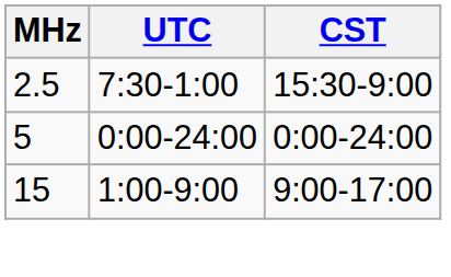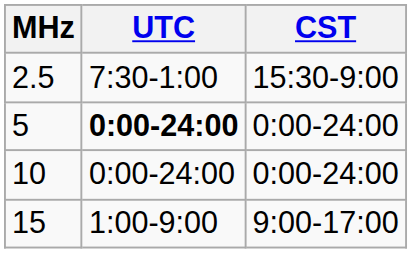 <table class="wikitable">
 <tr>
 <th>MHz</th>
 <th><a href='#'>UTC</a></th>
 <th><a href='#'>CST</a></th>
 </tr>
 <tr>
 <td>2.5</td>
 <td>7:30-1:00</td>
 <td>15:30-9:00</td>
 </tr>
 <tr>
 <td>5</td>
+<td><strong>0:00-24:00</strong></td>
+<td>0:00-24:00</td>
+</tr>
+<tr>
+<td>10</td>
 <td>0:00-24:00</td>
 <td>0:00-24:00</td>
 </tr>
 <tr>
 <td>15</td>
 <td>1:00-9:00</td>
 <td>9:00-17:00</td>
 </tr>
 </table>
